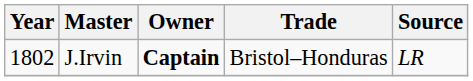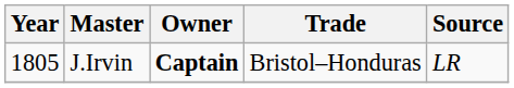 <table class=" wikitable">
 <tr>
 <th>Year</th>
 <th>Master</th>
 <th>Owner</th>
 <th>Trade</th>
 <th>Source</th>
 </tr>
 <tr>
-<td>1802</td>
+<td>1805</td>
 <td>J.Irvin</td>
 <td><strong>Captain</strong></td>
 <td>Bristol–Honduras</td>
 <td><em>LR</em></td>
 </tr>
 <tr>
 </tr>
 </table>
